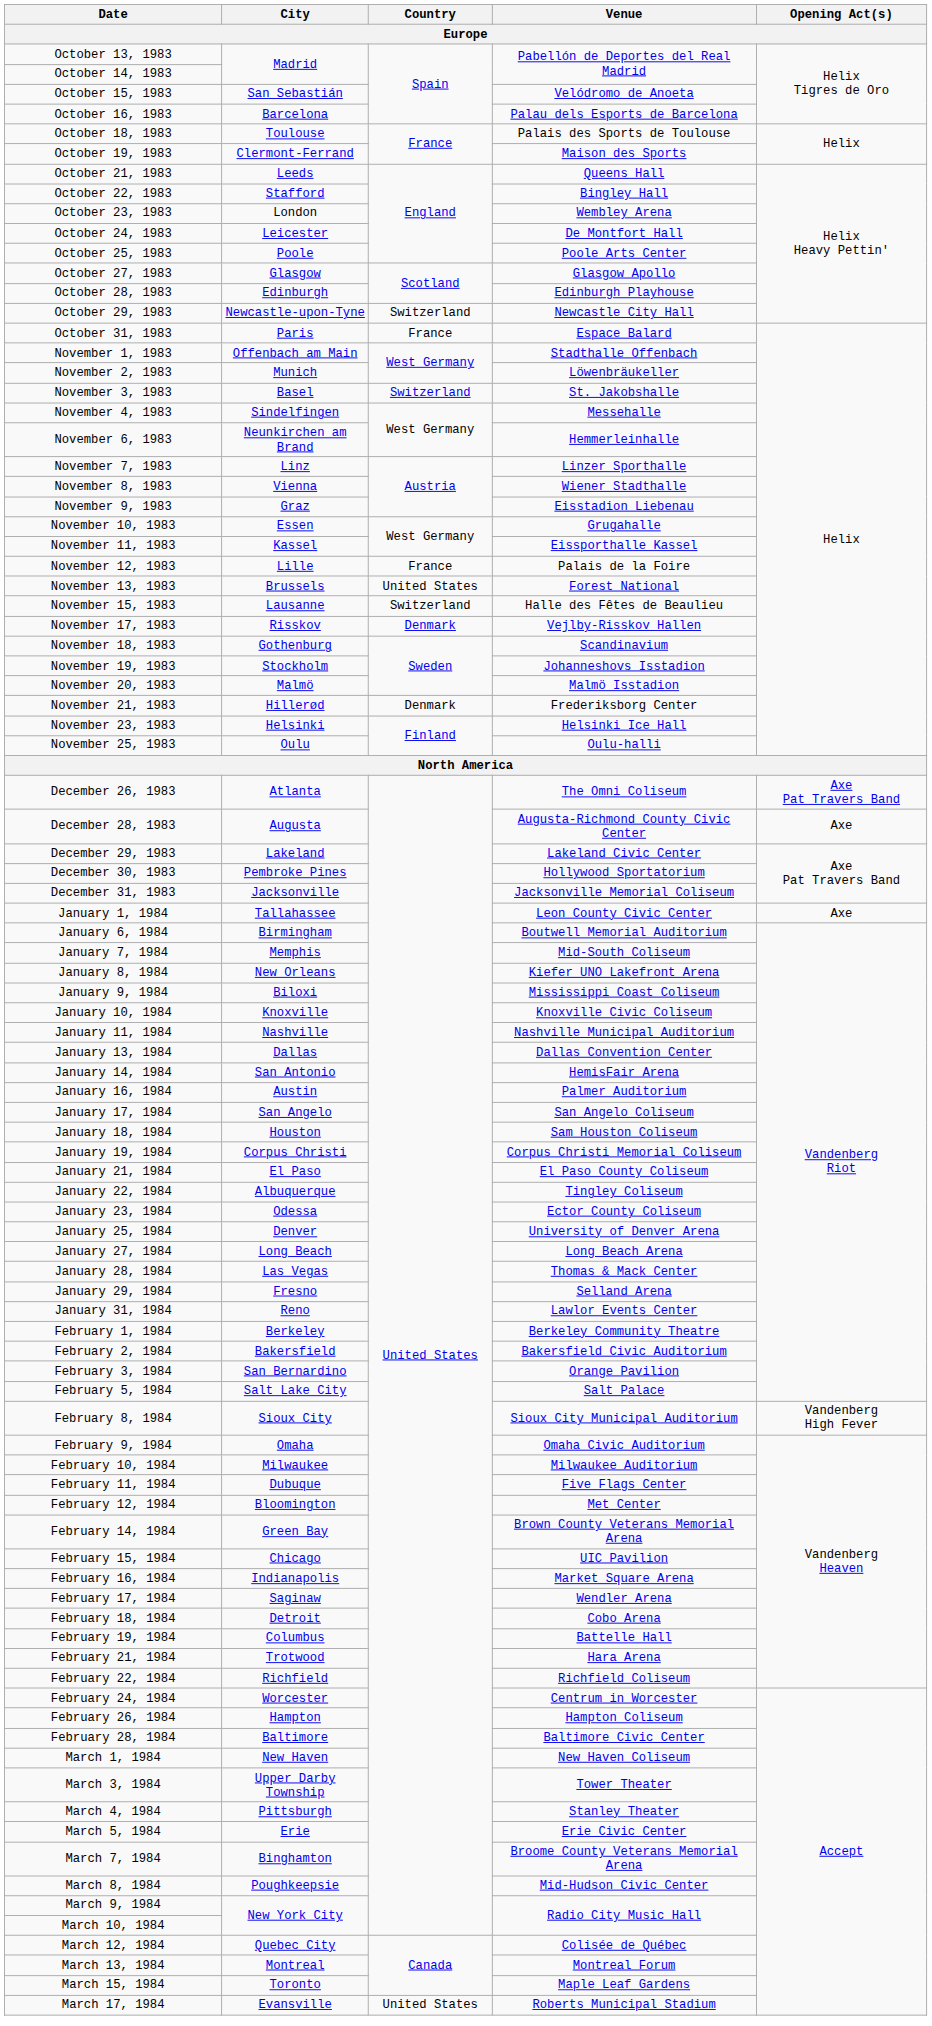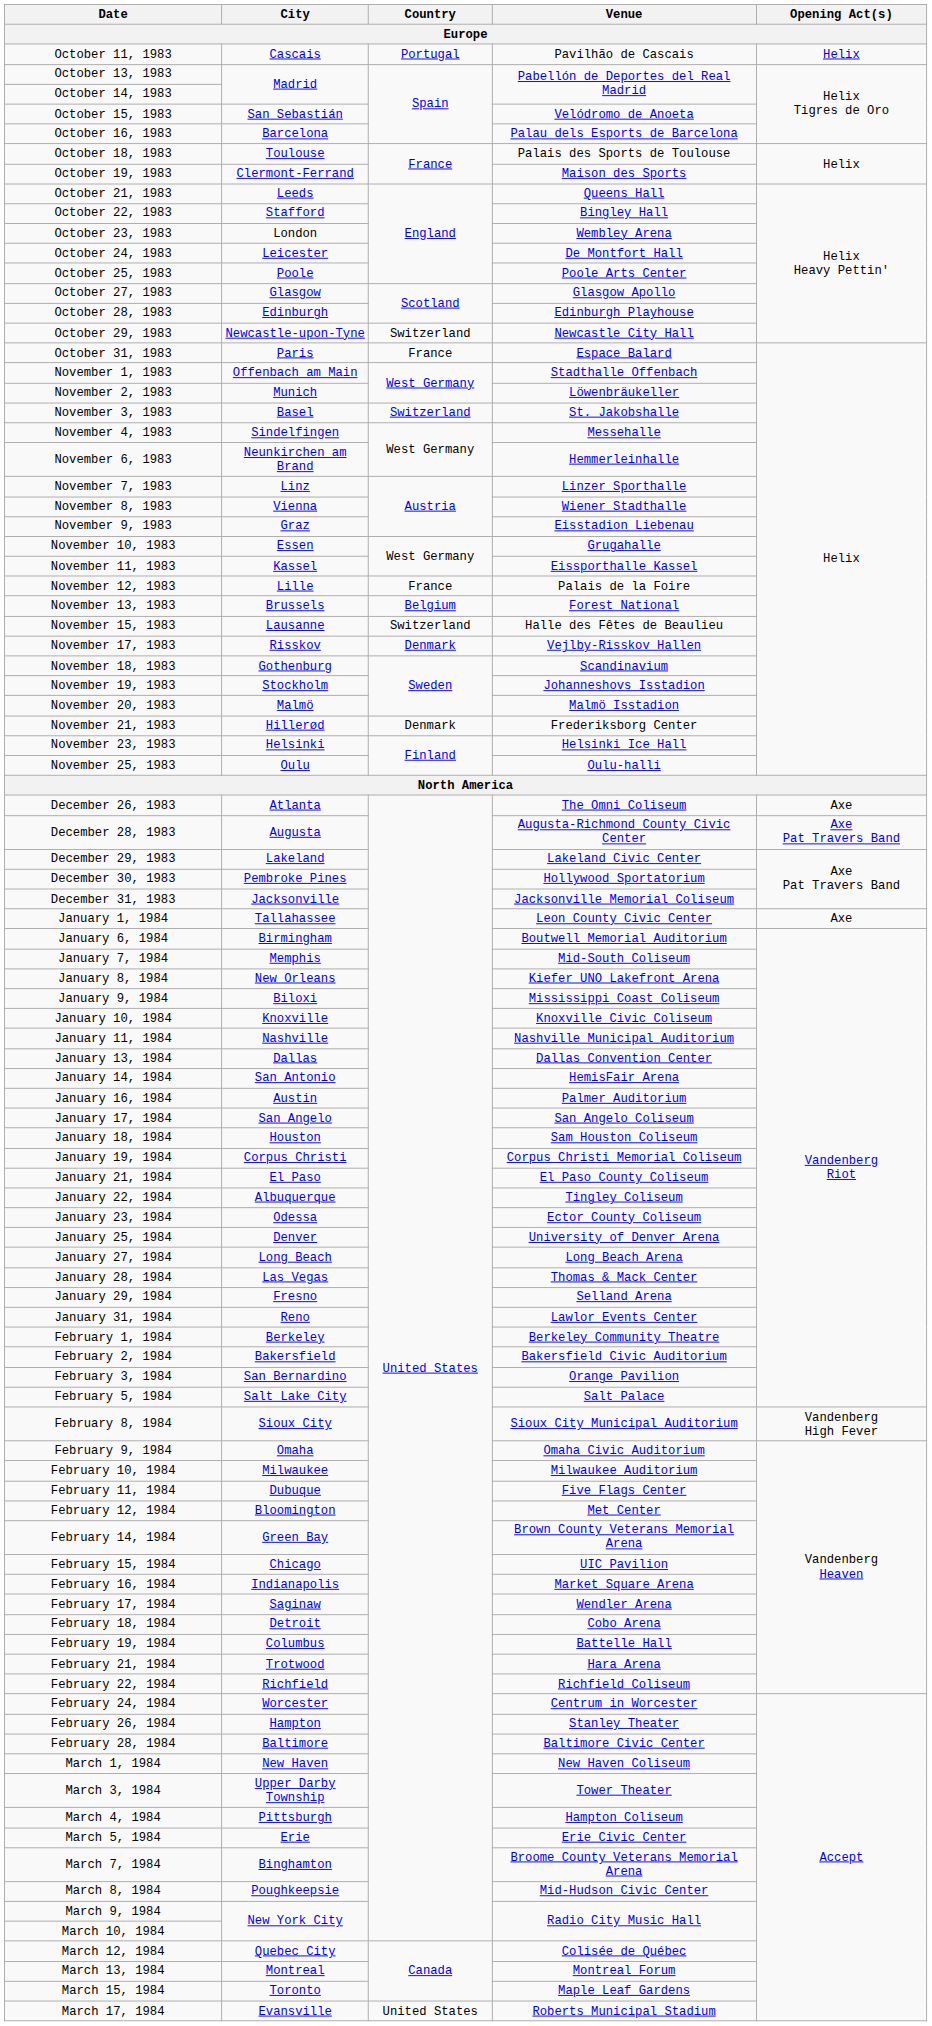 <table class="wikitable" style="text-align:center;">
 <tr>
 <th width="225">Date</th>
 <th width="150">City</th>
 <th width="125">Country</th>
 <th width="275">Venue</th>
 <th width="175">Opening Act(s)</th>
 </tr>
 <tr>
 <th colspan="5">Europe</th>
+</tr>
+<tr>
+<td>October 11, 1983</td>
+<td><a href='#'>Cascais</a></td>
+<td><a href='#'>Portugal</a></td>
+<td>Pavilhão de Cascais</td>
+<td><a href='#'>Helix</a></td>
 </tr>
 <tr>
 <td>October 13, 1983</td>
 <td rowspan="2"><a href='#'>Madrid</a></td>
 <td rowspan="4"><a href='#'>Spain</a></td>
 <td rowspan="2"><a href='#'>Pabellón de Deportes del Real Madrid</a></td>
 <td rowspan="4">Helix<br>Tigres de Oro</td>
 </tr>
 <tr>
 <td>October 14, 1983</td>
 </tr>
 <tr>
 <td>October 15, 1983</td>
 <td><a href='#'>San Sebastián</a></td>
 <td><a href='#'>Velódromo de Anoeta</a></td>
 </tr>
 <tr>
 <td>October 16, 1983</td>
 <td><a href='#'>Barcelona</a></td>
 <td><a href='#'>Palau dels Esports de Barcelona</a></td>
 </tr>
 <tr>
 <td>October 18, 1983</td>
 <td><a href='#'>Toulouse</a></td>
 <td rowspan="2"><a href='#'>France</a></td>
 <td>Palais des Sports de Toulouse</td>
 <td rowspan="2">Helix</td>
 </tr>
 <tr>
 <td>October 19, 1983</td>
 <td><a href='#'>Clermont-Ferrand</a></td>
 <td><a href='#'>Maison des Sports</a></td>
 </tr>
 <tr>
 <td>October 21, 1983</td>
 <td><a href='#'>Leeds</a></td>
 <td rowspan="5"><a href='#'>England</a></td>
 <td><a href='#'>Queens Hall</a></td>
 <td rowspan="8">Helix<br>Heavy Pettin'</td>
 </tr>
 <tr>
 <td>October 22, 1983</td>
 <td><a href='#'>Stafford</a></td>
 <td><a href='#'>Bingley Hall</a></td>
 </tr>
 <tr>
 <td>October 23, 1983</td>
 <td>London</td>
 <td><a href='#'>Wembley Arena</a></td>
 </tr>
 <tr>
 <td>October 24, 1983</td>
 <td><a href='#'>Leicester</a></td>
 <td><a href='#'>De Montfort Hall</a></td>
 </tr>
 <tr>
 <td>October 25, 1983</td>
 <td><a href='#'>Poole</a></td>
 <td><a href='#'>Poole Arts Center</a></td>
 </tr>
 <tr>
 <td>October 27, 1983</td>
 <td><a href='#'>Glasgow</a></td>
 <td rowspan="2"><a href='#'>Scotland</a></td>
 <td><a href='#'>Glasgow Apollo</a></td>
 </tr>
 <tr>
 <td>October 28, 1983</td>
 <td><a href='#'>Edinburgh</a></td>
 <td><a href='#'>Edinburgh Playhouse</a></td>
 </tr>
 <tr>
 <td>October 29, 1983</td>
 <td><a href='#'>Newcastle-upon-Tyne</a></td>
 <td>Switzerland</td>
 <td><a href='#'>Newcastle City Hall</a></td>
 </tr>
 <tr>
 <td>October 31, 1983</td>
 <td><a href='#'>Paris</a></td>
 <td>France</td>
 <td><a href='#'>Espace Balard</a></td>
 <td rowspan="21">Helix</td>
 </tr>
 <tr>
 <td>November 1, 1983</td>
 <td><a href='#'>Offenbach am Main</a></td>
 <td rowspan="2"><a href='#'>West Germany</a></td>
 <td><a href='#'>Stadthalle Offenbach</a></td>
 </tr>
 <tr>
 <td>November 2, 1983</td>
 <td><a href='#'>Munich</a></td>
 <td><a href='#'>Löwenbräukeller</a></td>
 </tr>
 <tr>
 <td>November 3, 1983</td>
 <td><a href='#'>Basel</a></td>
 <td><a href='#'>Switzerland</a></td>
 <td><a href='#'>St. Jakobshalle</a></td>
 </tr>
 <tr>
 <td>November 4, 1983</td>
 <td><a href='#'>Sindelfingen</a></td>
 <td rowspan="2">West Germany</td>
 <td><a href='#'>Messehalle</a></td>
 </tr>
 <tr>
 <td>November 6, 1983</td>
 <td><a href='#'>Neunkirchen am Brand</a></td>
 <td><a href='#'>Hemmerleinhalle</a></td>
 </tr>
 <tr>
 <td>November 7, 1983</td>
 <td><a href='#'>Linz</a></td>
 <td rowspan="3"><a href='#'>Austria</a></td>
 <td><a href='#'>Linzer Sporthalle</a></td>
 </tr>
 <tr>
 <td>November 8, 1983</td>
 <td><a href='#'>Vienna</a></td>
 <td><a href='#'>Wiener Stadthalle</a></td>
 </tr>
 <tr>
 <td>November 9, 1983</td>
 <td><a href='#'>Graz</a></td>
 <td><a href='#'>Eisstadion Liebenau</a></td>
 </tr>
 <tr>
 <td>November 10, 1983</td>
 <td><a href='#'>Essen</a></td>
 <td rowspan="2">West Germany</td>
 <td><a href='#'>Grugahalle</a></td>
 </tr>
 <tr>
 <td>November 11, 1983</td>
 <td><a href='#'>Kassel</a></td>
 <td><a href='#'>Eissporthalle Kassel</a></td>
 </tr>
 <tr>
 <td>November 12, 1983</td>
 <td><a href='#'>Lille</a></td>
 <td>France</td>
 <td>Palais de la Foire</td>
 </tr>
 <tr>
 <td>November 13, 1983</td>
 <td><a href='#'>Brussels</a></td>
-<td>United States</td>
+<td><a href='#'>Belgium</a></td>
 <td><a href='#'>Forest National</a></td>
 </tr>
 <tr>
 <td>November 15, 1983</td>
 <td><a href='#'>Lausanne</a></td>
 <td>Switzerland</td>
 <td>Halle des Fêtes de Beaulieu</td>
 </tr>
 <tr>
 <td>November 17, 1983</td>
 <td><a href='#'>Risskov</a></td>
 <td><a href='#'>Denmark</a></td>
 <td><a href='#'>Vejlby-Risskov Hallen</a></td>
 </tr>
 <tr>
 <td>November 18, 1983</td>
 <td><a href='#'>Gothenburg</a></td>
 <td rowspan="3"><a href='#'>Sweden</a></td>
 <td><a href='#'>Scandinavium</a></td>
 </tr>
 <tr>
 <td>November 19, 1983</td>
 <td><a href='#'>Stockholm</a></td>
 <td><a href='#'>Johanneshovs Isstadion</a></td>
 </tr>
 <tr>
 <td>November 20, 1983</td>
 <td><a href='#'>Malmö</a></td>
 <td><a href='#'>Malmö Isstadion</a></td>
 </tr>
 <tr>
 <td>November 21, 1983</td>
 <td><a href='#'>Hillerød</a></td>
 <td>Denmark</td>
 <td>Frederiksborg Center</td>
 </tr>
 <tr>
 <td>November 23, 1983</td>
 <td><a href='#'>Helsinki</a></td>
 <td rowspan="2"><a href='#'>Finland</a></td>
 <td><a href='#'>Helsinki Ice Hall</a></td>
 </tr>
 <tr>
 <td>November 25, 1983</td>
 <td><a href='#'>Oulu</a></td>
 <td><a href='#'>Oulu-halli</a></td>
 </tr>
 <tr>
 <th colspan="5">North America</th>
 </tr>
 <tr>
 <td>December 26, 1983</td>
 <td><a href='#'>Atlanta</a></td>
 <td rowspan="54"><a href='#'>United States</a></td>
 <td><a href='#'>The Omni Coliseum</a></td>
-<td><a href='#'>Axe</a><br><a href='#'>Pat Travers Band</a></td>
+<td>Axe</td>
 </tr>
 <tr>
 <td>December 28, 1983</td>
 <td><a href='#'>Augusta</a></td>
 <td><a href='#'>Augusta-Richmond County Civic Center</a></td>
-<td>Axe</td>
+<td><a href='#'>Axe</a><br><a href='#'>Pat Travers Band</a></td>
 </tr>
 <tr>
 <td>December 29, 1983</td>
 <td><a href='#'>Lakeland</a></td>
 <td><a href='#'>Lakeland Civic Center</a></td>
 <td rowspan="3">Axe<br>Pat Travers Band</td>
 </tr>
 <tr>
 <td>December 30, 1983</td>
 <td><a href='#'>Pembroke Pines</a></td>
 <td><a href='#'>Hollywood Sportatorium</a></td>
 </tr>
 <tr>
 <td>December 31, 1983</td>
 <td><a href='#'>Jacksonville</a></td>
 <td><a href='#'>Jacksonville Memorial Coliseum</a></td>
 </tr>
 <tr>
 <td>January 1, 1984</td>
 <td><a href='#'>Tallahassee</a></td>
 <td><a href='#'>Leon County Civic Center</a></td>
 <td>Axe</td>
 </tr>
 <tr>
 <td>January 6, 1984</td>
 <td><a href='#'>Birmingham</a></td>
 <td><a href='#'>Boutwell Memorial Auditorium</a></td>
 <td rowspan="24"><a href='#'>Vandenberg</a><br><a href='#'>Riot</a></td>
 </tr>
 <tr>
 <td>January 7, 1984</td>
 <td><a href='#'>Memphis</a></td>
 <td><a href='#'>Mid-South Coliseum</a></td>
 </tr>
 <tr>
 <td>January 8, 1984</td>
 <td><a href='#'>New Orleans</a></td>
 <td><a href='#'>Kiefer UNO Lakefront Arena</a></td>
 </tr>
 <tr>
 <td>January 9, 1984</td>
 <td><a href='#'>Biloxi</a></td>
 <td><a href='#'>Mississippi Coast Coliseum</a></td>
 </tr>
 <tr>
 <td>January 10, 1984</td>
 <td><a href='#'>Knoxville</a></td>
 <td><a href='#'>Knoxville Civic Coliseum</a></td>
 </tr>
 <tr>
 <td>January 11, 1984</td>
 <td><a href='#'>Nashville</a></td>
 <td><a href='#'>Nashville Municipal Auditorium</a></td>
 </tr>
 <tr>
 <td>January 13, 1984</td>
 <td><a href='#'>Dallas</a></td>
 <td><a href='#'>Dallas Convention Center</a></td>
 </tr>
 <tr>
 <td>January 14, 1984</td>
 <td><a href='#'>San Antonio</a></td>
 <td><a href='#'>HemisFair Arena</a></td>
 </tr>
 <tr>
 <td>January 16, 1984</td>
 <td><a href='#'>Austin</a></td>
 <td><a href='#'>Palmer Auditorium</a></td>
 </tr>
 <tr>
 <td>January 17, 1984</td>
 <td><a href='#'>San Angelo</a></td>
 <td><a href='#'>San Angelo Coliseum</a></td>
 </tr>
 <tr>
 <td>January 18, 1984</td>
 <td><a href='#'>Houston</a></td>
 <td><a href='#'>Sam Houston Coliseum</a></td>
 </tr>
 <tr>
 <td>January 19, 1984</td>
 <td><a href='#'>Corpus Christi</a></td>
 <td><a href='#'>Corpus Christi Memorial Coliseum</a></td>
 </tr>
 <tr>
 <td>January 21, 1984</td>
 <td><a href='#'>El Paso</a></td>
 <td><a href='#'>El Paso County Coliseum</a></td>
 </tr>
 <tr>
 <td>January 22, 1984</td>
 <td><a href='#'>Albuquerque</a></td>
 <td><a href='#'>Tingley Coliseum</a></td>
 </tr>
 <tr>
 <td>January 23, 1984</td>
 <td><a href='#'>Odessa</a></td>
 <td><a href='#'>Ector County Coliseum</a></td>
 </tr>
 <tr>
 <td>January 25, 1984</td>
 <td><a href='#'>Denver</a></td>
 <td><a href='#'>University of Denver Arena</a></td>
 </tr>
 <tr>
 <td>January 27, 1984</td>
 <td><a href='#'>Long Beach</a></td>
 <td><a href='#'>Long Beach Arena</a></td>
 </tr>
 <tr>
 <td>January 28, 1984</td>
 <td><a href='#'>Las Vegas</a></td>
 <td><a href='#'>Thomas & Mack Center</a></td>
 </tr>
 <tr>
 <td>January 29, 1984</td>
 <td><a href='#'>Fresno</a></td>
 <td><a href='#'>Selland Arena</a></td>
 </tr>
 <tr>
 <td>January 31, 1984</td>
 <td><a href='#'>Reno</a></td>
 <td><a href='#'>Lawlor Events Center</a></td>
 </tr>
 <tr>
 <td>February 1, 1984</td>
 <td><a href='#'>Berkeley</a></td>
 <td><a href='#'>Berkeley Community Theatre</a></td>
 </tr>
 <tr>
 <td>February 2, 1984</td>
 <td><a href='#'>Bakersfield</a></td>
 <td><a href='#'>Bakersfield Civic Auditorium</a></td>
 </tr>
 <tr>
 <td>February 3, 1984</td>
 <td><a href='#'>San Bernardino</a></td>
 <td><a href='#'>Orange Pavilion</a></td>
 </tr>
 <tr>
 <td>February 5, 1984</td>
 <td><a href='#'>Salt Lake City</a></td>
 <td><a href='#'>Salt Palace</a></td>
 </tr>
 <tr>
 <td>February 8, 1984</td>
 <td><a href='#'>Sioux City</a></td>
 <td><a href='#'>Sioux City Municipal Auditorium</a></td>
 <td>Vandenberg<br>High Fever</td>
 </tr>
 <tr>
 <td>February 9, 1984</td>
 <td><a href='#'>Omaha</a></td>
 <td><a href='#'>Omaha Civic Auditorium</a></td>
 <td rowspan="12">Vandenberg<br><a href='#'>Heaven</a></td>
 </tr>
 <tr>
 <td>February 10, 1984</td>
 <td><a href='#'>Milwaukee</a></td>
 <td><a href='#'>Milwaukee Auditorium</a></td>
 </tr>
 <tr>
 <td>February 11, 1984</td>
 <td><a href='#'>Dubuque</a></td>
 <td><a href='#'>Five Flags Center</a></td>
 </tr>
 <tr>
 <td>February 12, 1984</td>
 <td><a href='#'>Bloomington</a></td>
 <td><a href='#'>Met Center</a></td>
 </tr>
 <tr>
 <td>February 14, 1984</td>
 <td><a href='#'>Green Bay</a></td>
 <td><a href='#'>Brown County Veterans Memorial Arena</a></td>
 </tr>
 <tr>
 <td>February 15, 1984</td>
 <td><a href='#'>Chicago</a></td>
 <td><a href='#'>UIC Pavilion</a></td>
 </tr>
 <tr>
 <td>February 16, 1984</td>
 <td><a href='#'>Indianapolis</a></td>
 <td><a href='#'>Market Square Arena</a></td>
 </tr>
 <tr>
 <td>February 17, 1984</td>
 <td><a href='#'>Saginaw</a></td>
 <td><a href='#'>Wendler Arena</a></td>
 </tr>
 <tr>
 <td>February 18, 1984</td>
 <td><a href='#'>Detroit</a></td>
 <td><a href='#'>Cobo Arena</a></td>
 </tr>
 <tr>
 <td>February 19, 1984</td>
 <td><a href='#'>Columbus</a></td>
 <td><a href='#'>Battelle Hall</a></td>
 </tr>
 <tr>
 <td>February 21, 1984</td>
 <td><a href='#'>Trotwood</a></td>
 <td><a href='#'>Hara Arena</a></td>
 </tr>
 <tr>
 <td>February 22, 1984</td>
 <td><a href='#'>Richfield</a></td>
 <td><a href='#'>Richfield Coliseum</a></td>
 </tr>
 <tr>
 <td>February 24, 1984</td>
 <td><a href='#'>Worcester</a></td>
 <td><a href='#'>Centrum in Worcester</a></td>
 <td rowspan="15"><a href='#'>Accept</a></td>
 </tr>
 <tr>
 <td>February 26, 1984</td>
 <td><a href='#'>Hampton</a></td>
-<td><a href='#'>Hampton Coliseum</a></td>
+<td><a href='#'>Stanley Theater</a></td>
 </tr>
 <tr>
 <td>February 28, 1984</td>
 <td><a href='#'>Baltimore</a></td>
 <td><a href='#'>Baltimore Civic Center</a></td>
 </tr>
 <tr>
 <td>March 1, 1984</td>
 <td><a href='#'>New Haven</a></td>
 <td><a href='#'>New Haven Coliseum</a></td>
 </tr>
 <tr>
 <td>March 3, 1984</td>
 <td><a href='#'>Upper Darby Township</a></td>
 <td><a href='#'>Tower Theater</a></td>
 </tr>
 <tr>
 <td>March 4, 1984</td>
 <td><a href='#'>Pittsburgh</a></td>
-<td><a href='#'>Stanley Theater</a></td>
+<td><a href='#'>Hampton Coliseum</a></td>
 </tr>
 <tr>
 <td>March 5, 1984</td>
 <td><a href='#'>Erie</a></td>
 <td><a href='#'>Erie Civic Center</a></td>
 </tr>
 <tr>
 <td>March 7, 1984</td>
 <td><a href='#'>Binghamton</a></td>
 <td><a href='#'>Broome County Veterans Memorial Arena</a></td>
 </tr>
 <tr>
 <td>March 8, 1984</td>
 <td><a href='#'>Poughkeepsie</a></td>
 <td><a href='#'>Mid-Hudson Civic Center</a></td>
 </tr>
 <tr>
 <td>March 9, 1984</td>
 <td rowspan="2"><a href='#'>New York City</a></td>
 <td rowspan="2"><a href='#'>Radio City Music Hall</a></td>
 </tr>
 <tr>
 <td>March 10, 1984</td>
 </tr>
 <tr>
 <td>March 12, 1984</td>
 <td><a href='#'>Quebec City</a></td>
 <td rowspan="3"><a href='#'>Canada</a></td>
 <td><a href='#'>Colisée de Québec</a></td>
 </tr>
 <tr>
 <td>March 13, 1984</td>
 <td><a href='#'>Montreal</a></td>
 <td><a href='#'>Montreal Forum</a></td>
 </tr>
 <tr>
 <td>March 15, 1984</td>
 <td><a href='#'>Toronto</a></td>
 <td><a href='#'>Maple Leaf Gardens</a></td>
 </tr>
 <tr>
 <td>March 17, 1984</td>
 <td><a href='#'>Evansville</a></td>
 <td>United States</td>
 <td><a href='#'>Roberts Municipal Stadium</a></td>
 </tr>
 </table>
